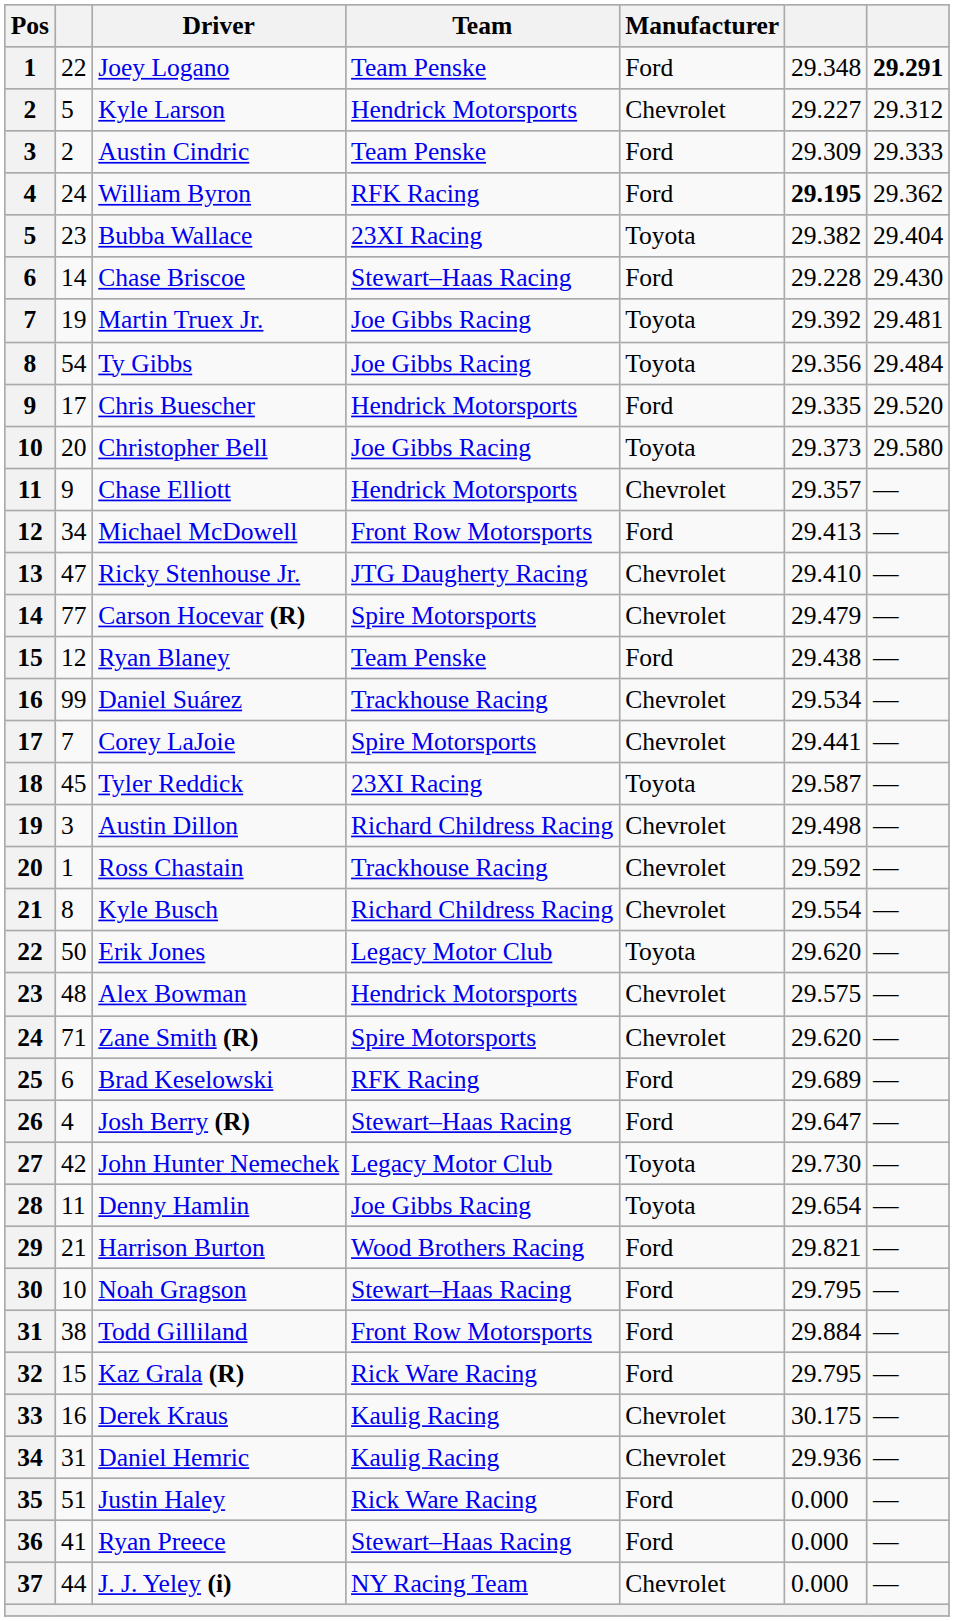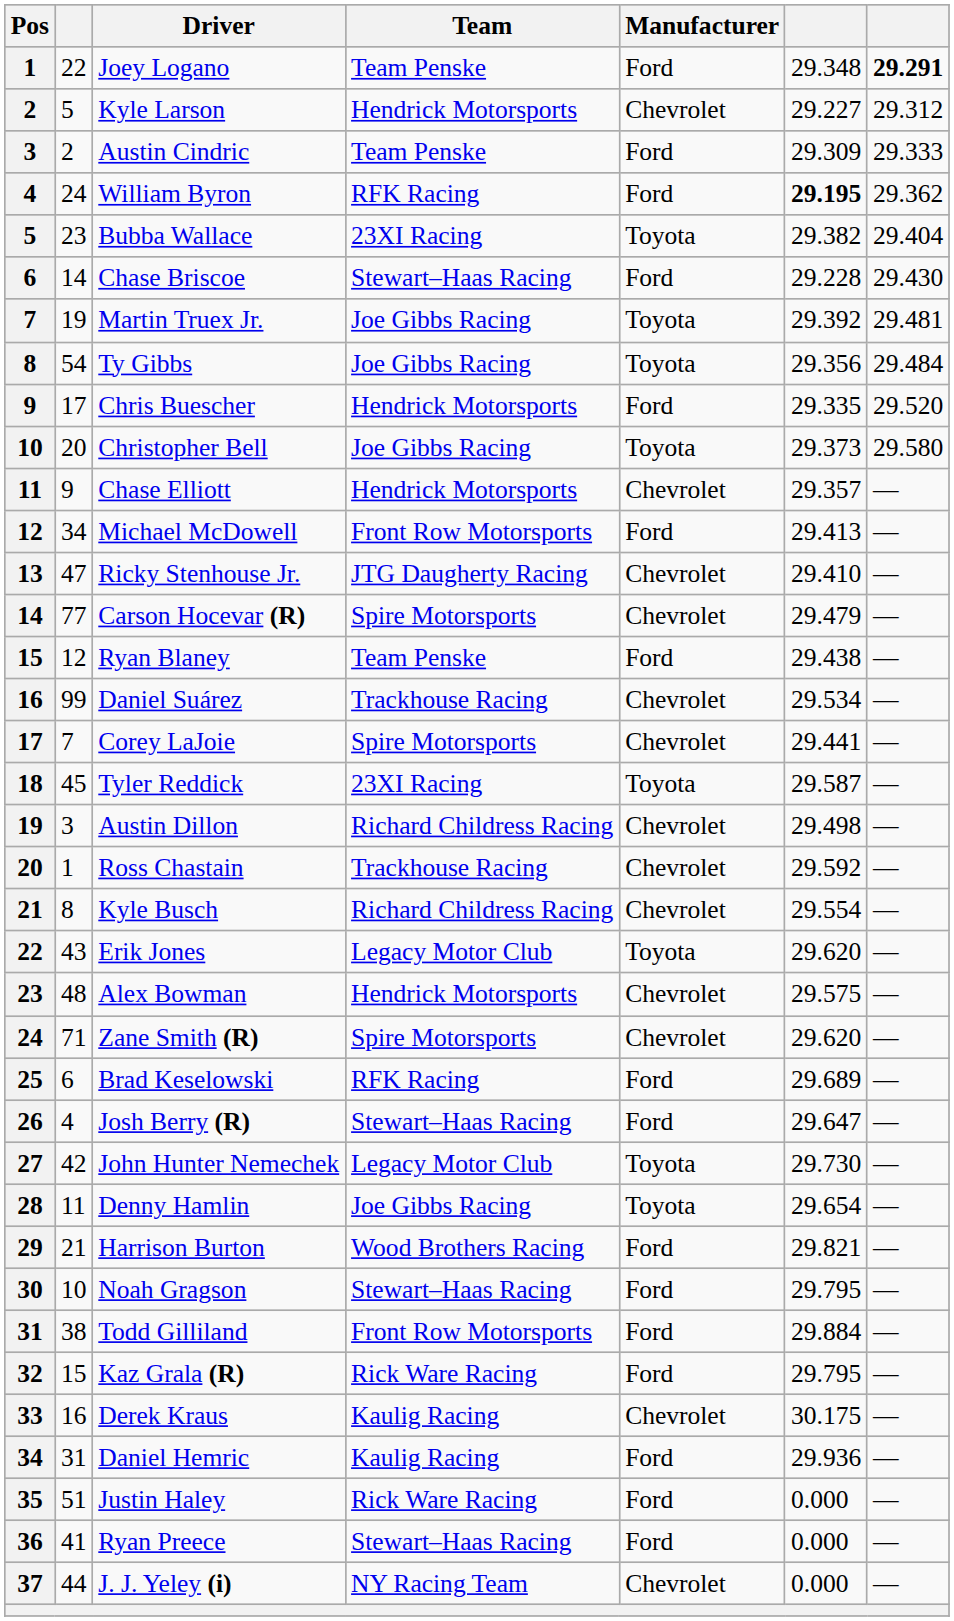 <table class="wikitable" style="font-size:95%">
 <tr>
 <th>Pos</th>
 <th></th>
 <th>Driver</th>
 <th>Team</th>
 <th>Manufacturer</th>
 <th></th>
 <th></th>
 </tr>
 <tr>
 <th>1</th>
 <td>22</td>
 <td><a href='#'>Joey Logano</a></td>
 <td><a href='#'>Team Penske</a></td>
 <td>Ford</td>
 <td>29.348</td>
 <td><strong>29.291</strong></td>
 </tr>
 <tr>
 <th>2</th>
 <td>5</td>
 <td><a href='#'>Kyle Larson</a></td>
 <td><a href='#'>Hendrick Motorsports</a></td>
 <td>Chevrolet</td>
 <td>29.227</td>
 <td>29.312</td>
 </tr>
 <tr>
 <th>3</th>
 <td>2</td>
 <td><a href='#'>Austin Cindric</a></td>
 <td><a href='#'>Team Penske</a></td>
 <td>Ford</td>
 <td>29.309</td>
 <td>29.333</td>
 </tr>
 <tr>
 <th>4</th>
 <td>24</td>
 <td><a href='#'>William Byron</a></td>
 <td><a href='#'>RFK Racing</a></td>
 <td>Ford</td>
 <td><strong>29.195</strong></td>
 <td>29.362</td>
 </tr>
 <tr>
 <th>5</th>
 <td>23</td>
 <td><a href='#'>Bubba Wallace</a></td>
 <td><a href='#'>23XI Racing</a></td>
 <td>Toyota</td>
 <td>29.382</td>
 <td>29.404</td>
 </tr>
 <tr>
 <th>6</th>
 <td>14</td>
 <td><a href='#'>Chase Briscoe</a></td>
 <td><a href='#'>Stewart–Haas Racing</a></td>
 <td>Ford</td>
 <td>29.228</td>
 <td>29.430</td>
 </tr>
 <tr>
 <th>7</th>
 <td>19</td>
 <td><a href='#'>Martin Truex Jr.</a></td>
 <td><a href='#'>Joe Gibbs Racing</a></td>
 <td>Toyota</td>
 <td>29.392</td>
 <td>29.481</td>
 </tr>
 <tr>
 <th>8</th>
 <td>54</td>
 <td><a href='#'>Ty Gibbs</a></td>
 <td><a href='#'>Joe Gibbs Racing</a></td>
 <td>Toyota</td>
 <td>29.356</td>
 <td>29.484</td>
 </tr>
 <tr>
 <th>9</th>
 <td>17</td>
 <td><a href='#'>Chris Buescher</a></td>
 <td><a href='#'>Hendrick Motorsports</a></td>
 <td>Ford</td>
 <td>29.335</td>
 <td>29.520</td>
 </tr>
 <tr>
 <th>10</th>
 <td>20</td>
 <td><a href='#'>Christopher Bell</a></td>
 <td><a href='#'>Joe Gibbs Racing</a></td>
 <td>Toyota</td>
 <td>29.373</td>
 <td>29.580</td>
 </tr>
 <tr>
 <th>11</th>
 <td>9</td>
 <td><a href='#'>Chase Elliott</a></td>
 <td><a href='#'>Hendrick Motorsports</a></td>
 <td>Chevrolet</td>
 <td>29.357</td>
 <td>—</td>
 </tr>
 <tr>
 <th>12</th>
 <td>34</td>
 <td><a href='#'>Michael McDowell</a></td>
 <td><a href='#'>Front Row Motorsports</a></td>
 <td>Ford</td>
 <td>29.413</td>
 <td>—</td>
 </tr>
 <tr>
 <th>13</th>
 <td>47</td>
 <td><a href='#'>Ricky Stenhouse Jr.</a></td>
 <td><a href='#'>JTG Daugherty Racing</a></td>
 <td>Chevrolet</td>
 <td>29.410</td>
 <td>—</td>
 </tr>
 <tr>
 <th>14</th>
 <td>77</td>
 <td><a href='#'>Carson Hocevar</a> <strong>(R)</strong></td>
 <td><a href='#'>Spire Motorsports</a></td>
 <td>Chevrolet</td>
 <td>29.479</td>
 <td>—</td>
 </tr>
 <tr>
 <th>15</th>
 <td>12</td>
 <td><a href='#'>Ryan Blaney</a></td>
 <td><a href='#'>Team Penske</a></td>
 <td>Ford</td>
 <td>29.438</td>
 <td>—</td>
 </tr>
 <tr>
 <th>16</th>
 <td>99</td>
 <td><a href='#'>Daniel Suárez</a></td>
 <td><a href='#'>Trackhouse Racing</a></td>
 <td>Chevrolet</td>
 <td>29.534</td>
 <td>—</td>
 </tr>
 <tr>
 <th>17</th>
 <td>7</td>
 <td><a href='#'>Corey LaJoie</a></td>
 <td><a href='#'>Spire Motorsports</a></td>
 <td>Chevrolet</td>
 <td>29.441</td>
 <td>—</td>
 </tr>
 <tr>
 <th>18</th>
 <td>45</td>
 <td><a href='#'>Tyler Reddick</a></td>
 <td><a href='#'>23XI Racing</a></td>
 <td>Toyota</td>
 <td>29.587</td>
 <td>—</td>
 </tr>
 <tr>
 <th>19</th>
 <td>3</td>
 <td><a href='#'>Austin Dillon</a></td>
 <td><a href='#'>Richard Childress Racing</a></td>
 <td>Chevrolet</td>
 <td>29.498</td>
 <td>—</td>
 </tr>
 <tr>
 <th>20</th>
 <td>1</td>
 <td><a href='#'>Ross Chastain</a></td>
 <td><a href='#'>Trackhouse Racing</a></td>
 <td>Chevrolet</td>
 <td>29.592</td>
 <td>—</td>
 </tr>
 <tr>
 <th>21</th>
 <td>8</td>
 <td><a href='#'>Kyle Busch</a></td>
 <td><a href='#'>Richard Childress Racing</a></td>
 <td>Chevrolet</td>
 <td>29.554</td>
 <td>—</td>
 </tr>
 <tr>
 <th>22</th>
-<td>50</td>
+<td>43</td>
 <td><a href='#'>Erik Jones</a></td>
 <td><a href='#'>Legacy Motor Club</a></td>
 <td>Toyota</td>
 <td>29.620</td>
 <td>—</td>
 </tr>
 <tr>
 <th>23</th>
 <td>48</td>
 <td><a href='#'>Alex Bowman</a></td>
 <td><a href='#'>Hendrick Motorsports</a></td>
 <td>Chevrolet</td>
 <td>29.575</td>
 <td>—</td>
 </tr>
 <tr>
 <th>24</th>
 <td>71</td>
 <td><a href='#'>Zane Smith</a> <strong>(R)</strong></td>
 <td><a href='#'>Spire Motorsports</a></td>
 <td>Chevrolet</td>
 <td>29.620</td>
 <td>—</td>
 </tr>
 <tr>
 <th>25</th>
 <td>6</td>
 <td><a href='#'>Brad Keselowski</a></td>
 <td><a href='#'>RFK Racing</a></td>
 <td>Ford</td>
 <td>29.689</td>
 <td>—</td>
 </tr>
 <tr>
 <th>26</th>
 <td>4</td>
 <td><a href='#'>Josh Berry</a> <strong>(R)</strong></td>
 <td><a href='#'>Stewart–Haas Racing</a></td>
 <td>Ford</td>
 <td>29.647</td>
 <td>—</td>
 </tr>
 <tr>
 <th>27</th>
 <td>42</td>
 <td><a href='#'>John Hunter Nemechek</a></td>
 <td><a href='#'>Legacy Motor Club</a></td>
 <td>Toyota</td>
 <td>29.730</td>
 <td>—</td>
 </tr>
 <tr>
 <th>28</th>
 <td>11</td>
 <td><a href='#'>Denny Hamlin</a></td>
 <td><a href='#'>Joe Gibbs Racing</a></td>
 <td>Toyota</td>
 <td>29.654</td>
 <td>—</td>
 </tr>
 <tr>
 <th>29</th>
 <td>21</td>
 <td><a href='#'>Harrison Burton</a></td>
 <td><a href='#'>Wood Brothers Racing</a></td>
 <td>Ford</td>
 <td>29.821</td>
 <td>—</td>
 </tr>
 <tr>
 <th>30</th>
 <td>10</td>
 <td><a href='#'>Noah Gragson</a></td>
 <td><a href='#'>Stewart–Haas Racing</a></td>
 <td>Ford</td>
 <td>29.795</td>
 <td>—</td>
 </tr>
 <tr>
 <th>31</th>
 <td>38</td>
 <td><a href='#'>Todd Gilliland</a></td>
 <td><a href='#'>Front Row Motorsports</a></td>
 <td>Ford</td>
 <td>29.884</td>
 <td>—</td>
 </tr>
 <tr>
 <th>32</th>
 <td>15</td>
 <td><a href='#'>Kaz Grala</a> <strong>(R)</strong></td>
 <td><a href='#'>Rick Ware Racing</a></td>
 <td>Ford</td>
 <td>29.795</td>
 <td>—</td>
 </tr>
 <tr>
 <th>33</th>
 <td>16</td>
 <td><a href='#'>Derek Kraus</a></td>
 <td><a href='#'>Kaulig Racing</a></td>
 <td>Chevrolet</td>
 <td>30.175</td>
 <td>—</td>
 </tr>
 <tr>
 <th>34</th>
 <td>31</td>
 <td><a href='#'>Daniel Hemric</a></td>
 <td><a href='#'>Kaulig Racing</a></td>
-<td>Chevrolet</td>
+<td>Ford</td>
 <td>29.936</td>
 <td>—</td>
 </tr>
 <tr>
 <th>35</th>
 <td>51</td>
 <td><a href='#'>Justin Haley</a></td>
 <td><a href='#'>Rick Ware Racing</a></td>
 <td>Ford</td>
 <td>0.000</td>
 <td>—</td>
 </tr>
 <tr>
 <th>36</th>
 <td>41</td>
 <td><a href='#'>Ryan Preece</a></td>
 <td><a href='#'>Stewart–Haas Racing</a></td>
 <td>Ford</td>
 <td>0.000</td>
 <td>—</td>
 </tr>
 <tr>
 <th>37</th>
 <td>44</td>
 <td><a href='#'>J. J. Yeley</a> <strong>(i)</strong></td>
 <td><a href='#'>NY Racing Team</a></td>
 <td>Chevrolet</td>
 <td>0.000</td>
 <td>—</td>
 </tr>
 <tr>
 <th colspan="7"></th>
 </tr>
 </table>
